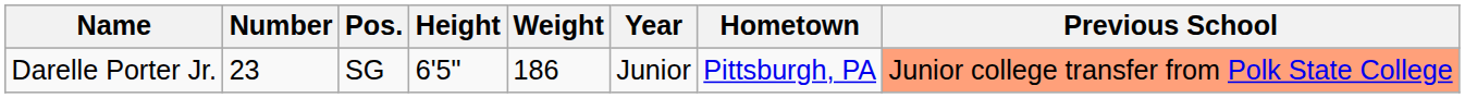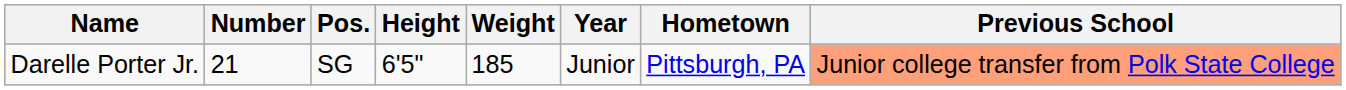 <table class="wikitable sortable" border="1">
 <tr>
 <th>Name</th>
 <th>Number</th>
 <th>Pos.</th>
 <th>Height</th>
 <th>Weight</th>
 <th>Year</th>
 <th>Hometown</th>
 <th class="unsortable">Previous School</th>
 </tr>
 <tr>
 <td sortname>Darelle Porter Jr.</td>
-<td>23</td>
+<td>21</td>
 <td>SG</td>
 <td>6'5"</td>
-<td>186</td>
+<td>185</td>
 <td>Junior</td>
 <td><a href='#'>Pittsburgh, PA</a></td>
 <td style="background: lightsalmon;">Junior college transfer from <a href='#'>Polk State College</a></td>
 </tr>
 </table>
